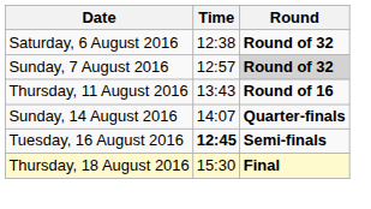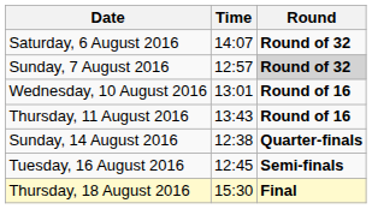 <table class="wikitable">
 <tr>
 <th>Date</th>
 <th>Time</th>
 <th>Round</th>
 </tr>
 <tr>
 <td>Saturday, 6 August 2016</td>
-<td>12:38</td>
+<td>14:07</td>
 <td><strong>Round of 32</strong></td>
 </tr>
 <tr>
 <td>Sunday, 7 August 2016</td>
 <td>12:57</td>
 <td style="background: lightgrey;"><strong>Round of 32</strong></td>
 </tr>
 <tr>
+<td>Wednesday, 10 August 2016</td>
+<td>13:01</td>
+<td><strong>Round of 16</strong></td>
+</tr>
+<tr>
 <td>Thursday, 11 August 2016</td>
 <td>13:43</td>
 <td><strong>Round of 16</strong></td>
 </tr>
 <tr>
 <td>Sunday, 14 August 2016</td>
-<td>14:07</td>
+<td>12:38</td>
 <td><strong>Quarter-finals</strong></td>
 </tr>
 <tr>
 <td>Tuesday, 16 August 2016</td>
-<td><strong>12:45</strong></td>
+<td>12:45</td>
 <td><strong>Semi-finals</strong></td>
 </tr>
 <tr>
 <td style=background:lemonchiffon>Thursday, 18 August 2016</td>
 <td style=background:lemonchiffon>15:30</td>
 <td style=background:lemonchiffon><strong>Final</strong></td>
 </tr>
 </table>
